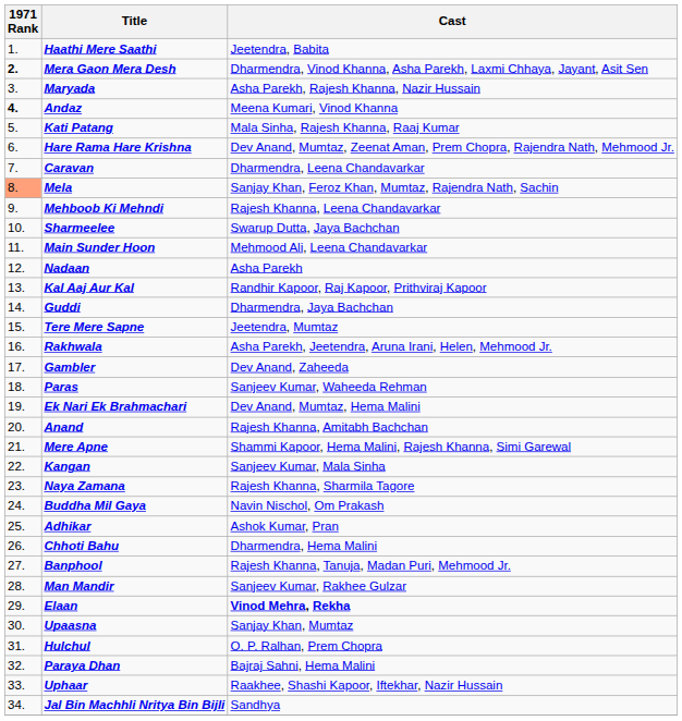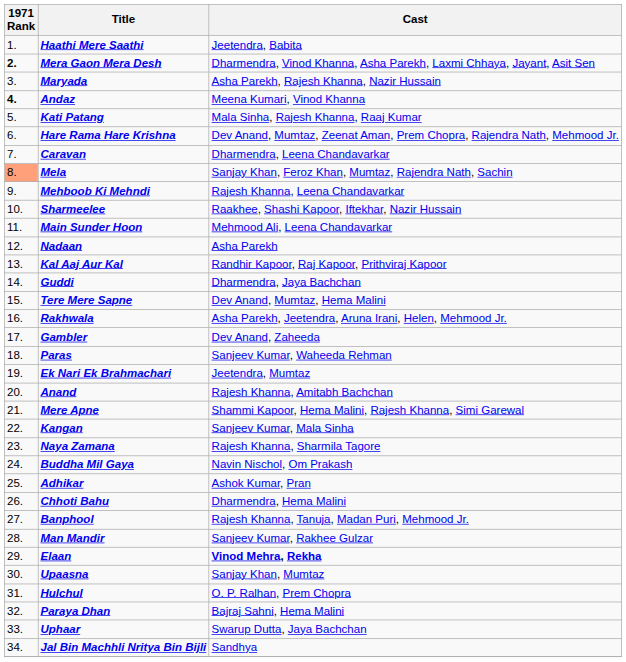 <table class="wikitable">
 <tr>
 <th>1971<br>Rank</th>
 <th>Title</th>
 <th>Cast</th>
 </tr>
 <tr>
 <td>1.</td>
 <td><strong><em><a href='#'>Haathi Mere Saathi</a></em></strong></td>
 <td><a href='#'>Jeetendra</a>, <a href='#'>Babita</a></td>
 </tr>
 <tr>
 <td><strong>2.</strong></td>
 <td><strong><em><a href='#'>Mera Gaon Mera Desh</a></em></strong></td>
 <td><a href='#'>Dharmendra</a>, <a href='#'>Vinod Khanna</a>, <a href='#'>Asha Parekh</a>, <a href='#'>Laxmi Chhaya</a>, <a href='#'>Jayant</a>, <a href='#'>Asit Sen</a></td>
 </tr>
 <tr>
 <td>3.</td>
 <td><strong><em><a href='#'>Maryada</a></em></strong></td>
 <td><a href='#'>Asha Parekh</a>, <a href='#'>Rajesh Khanna</a>, <a href='#'>Nazir Hussain</a></td>
 </tr>
 <tr>
 <td><strong>4.</strong></td>
 <td><strong><em><a href='#'>Andaz</a></em></strong></td>
 <td><a href='#'>Meena Kumari</a>, <a href='#'>Vinod Khanna</a></td>
 </tr>
 <tr>
 <td>5.</td>
 <td><strong><em><a href='#'>Kati Patang</a></em></strong></td>
 <td><a href='#'>Mala Sinha</a>, <a href='#'>Rajesh Khanna</a>, <a href='#'>Raaj Kumar</a></td>
 </tr>
 <tr>
 <td>6.</td>
 <td><strong><em><a href='#'>Hare Rama Hare Krishna</a></em></strong></td>
 <td><a href='#'>Dev Anand</a>, <a href='#'>Mumtaz</a>, <a href='#'>Zeenat Aman</a>, <a href='#'>Prem Chopra</a>, <a href='#'>Rajendra Nath</a>, <a href='#'>Mehmood Jr.</a></td>
 </tr>
 <tr>
 <td>7.</td>
 <td><strong><em><a href='#'>Caravan</a></em></strong></td>
 <td><a href='#'>Dharmendra</a>, <a href='#'>Leena Chandavarkar</a></td>
 </tr>
 <tr>
 <td style="background: lightsalmon;">8.</td>
 <td><strong><em><a href='#'>Mela</a></em></strong></td>
 <td><a href='#'>Sanjay Khan</a>, <a href='#'>Feroz Khan</a>, <a href='#'>Mumtaz</a>, <a href='#'>Rajendra Nath</a>, <a href='#'>Sachin</a></td>
 </tr>
 <tr>
 <td>9.</td>
 <td><strong><em><a href='#'>Mehboob Ki Mehndi</a></em></strong></td>
 <td><a href='#'>Rajesh Khanna</a>, <a href='#'>Leena Chandavarkar</a></td>
 </tr>
 <tr>
 <td>10.</td>
 <td><strong><em><a href='#'>Sharmeelee</a></em></strong></td>
-<td><a href='#'>Swarup Dutta</a>, <a href='#'>Jaya Bachchan</a></td>
+<td><a href='#'>Raakhee</a>, <a href='#'>Shashi Kapoor</a>, <a href='#'>Iftekhar</a>, <a href='#'>Nazir Hussain</a></td>
 </tr>
 <tr>
 <td>11.</td>
 <td><strong><em><a href='#'>Main Sunder Hoon</a></em></strong></td>
 <td><a href='#'>Mehmood Ali</a>, <a href='#'>Leena Chandavarkar</a></td>
 </tr>
 <tr>
 <td>12.</td>
 <td><strong><em><a href='#'>Nadaan</a></em></strong></td>
 <td><a href='#'>Asha Parekh</a></td>
 </tr>
 <tr>
 <td>13.</td>
 <td><strong><em><a href='#'>Kal Aaj Aur Kal</a></em></strong></td>
 <td><a href='#'>Randhir Kapoor</a>, <a href='#'>Raj Kapoor</a>, <a href='#'>Prithviraj Kapoor</a></td>
 </tr>
 <tr>
 <td>14.</td>
 <td><strong><em><a href='#'>Guddi</a></em></strong></td>
 <td><a href='#'>Dharmendra</a>, <a href='#'>Jaya Bachchan</a></td>
 </tr>
 <tr>
 <td>15.</td>
 <td><strong><em><a href='#'>Tere Mere Sapne</a></em></strong></td>
-<td><a href='#'>Jeetendra</a>, <a href='#'>Mumtaz</a></td>
+<td><a href='#'>Dev Anand</a>, <a href='#'>Mumtaz</a>, <a href='#'>Hema Malini</a></td>
 </tr>
 <tr>
 <td>16.</td>
 <td><strong><em><a href='#'>Rakhwala</a></em></strong></td>
 <td><a href='#'>Asha Parekh</a>, <a href='#'>Jeetendra</a>, <a href='#'>Aruna Irani</a>, <a href='#'>Helen</a>, <a href='#'>Mehmood Jr.</a></td>
 </tr>
 <tr>
 <td>17.</td>
 <td><strong><em><a href='#'>Gambler</a></em></strong></td>
 <td><a href='#'>Dev Anand</a>, <a href='#'>Zaheeda</a></td>
 </tr>
 <tr>
 <td>18.</td>
 <td><strong><em><a href='#'>Paras</a></em></strong></td>
 <td><a href='#'>Sanjeev Kumar</a>, <a href='#'>Waheeda Rehman</a></td>
 </tr>
 <tr>
 <td>19.</td>
 <td><strong><em><a href='#'>Ek Nari Ek Brahmachari</a></em></strong></td>
-<td><a href='#'>Dev Anand</a>, <a href='#'>Mumtaz</a>, <a href='#'>Hema Malini</a></td>
+<td><a href='#'>Jeetendra</a>, <a href='#'>Mumtaz</a></td>
 </tr>
 <tr>
 <td>20.</td>
 <td><a href='#'><strong><em>Anand</em></strong></a></td>
 <td><a href='#'>Rajesh Khanna</a>, <a href='#'>Amitabh Bachchan</a></td>
 </tr>
 <tr>
 <td>21.</td>
 <td><strong><em><a href='#'>Mere Apne</a></em></strong></td>
 <td><a href='#'>Shammi Kapoor</a>, <a href='#'>Hema Malini</a>, <a href='#'>Rajesh Khanna</a>, <a href='#'>Simi Garewal</a></td>
 </tr>
 <tr>
 <td>22.</td>
 <td><strong><em><a href='#'>Kangan</a></em></strong></td>
 <td><a href='#'>Sanjeev Kumar</a>, <a href='#'>Mala Sinha</a></td>
 </tr>
 <tr>
 <td>23.</td>
 <td><strong><em><a href='#'>Naya Zamana</a></em></strong></td>
 <td><a href='#'>Rajesh Khanna</a>, <a href='#'>Sharmila Tagore</a></td>
 </tr>
 <tr>
 <td>24.</td>
 <td><strong><em><a href='#'>Buddha Mil Gaya</a></em></strong></td>
 <td><a href='#'>Navin Nischol</a>, <a href='#'>Om Prakash</a></td>
 </tr>
 <tr>
 <td>25.</td>
 <td><strong><em><a href='#'>Adhikar</a></em></strong></td>
 <td><a href='#'>Ashok Kumar</a>, <a href='#'>Pran</a></td>
 </tr>
 <tr>
 <td>26.</td>
 <td><strong><em><a href='#'>Chhoti Bahu</a></em></strong></td>
 <td><a href='#'>Dharmendra</a>, <a href='#'>Hema Malini</a></td>
 </tr>
 <tr>
 <td>27.</td>
 <td><strong><em><a href='#'>Banphool</a></em></strong></td>
 <td><a href='#'>Rajesh Khanna</a>, <a href='#'>Tanuja</a>, <a href='#'>Madan Puri</a>, <a href='#'>Mehmood Jr.</a></td>
 </tr>
 <tr>
 <td>28.</td>
 <td><strong><em><a href='#'>Man Mandir</a></em></strong></td>
 <td><a href='#'>Sanjeev Kumar</a>, <a href='#'>Rakhee Gulzar</a></td>
 </tr>
 <tr>
 <td>29.</td>
 <td><strong><em><a href='#'>Elaan</a></em></strong></td>
 <td><strong><a href='#'>Vinod Mehra</a>, <a href='#'>Rekha</a></strong></td>
 </tr>
 <tr>
 <td>30.</td>
 <td><strong><em><a href='#'>Upaasna</a></em></strong></td>
 <td><a href='#'>Sanjay Khan</a>, <a href='#'>Mumtaz</a></td>
 </tr>
 <tr>
 <td>31.</td>
 <td><strong><em><a href='#'>Hulchul</a></em></strong></td>
 <td><a href='#'>O. P. Ralhan</a>, <a href='#'>Prem Chopra</a></td>
 </tr>
 <tr>
 <td>32.</td>
 <td><strong><em><a href='#'>Paraya Dhan</a></em></strong></td>
 <td><a href='#'>Bajraj Sahni</a>, <a href='#'>Hema Malini</a></td>
 </tr>
 <tr>
 <td>33.</td>
 <td><strong><em><a href='#'>Uphaar</a></em></strong></td>
-<td><a href='#'>Raakhee</a>, <a href='#'>Shashi Kapoor</a>, <a href='#'>Iftekhar</a>, <a href='#'>Nazir Hussain</a></td>
+<td><a href='#'>Swarup Dutta</a>, <a href='#'>Jaya Bachchan</a></td>
 </tr>
 <tr>
 <td>34.</td>
 <td><strong><em><a href='#'>Jal Bin Machhli Nritya Bin Bijli</a></em></strong></td>
 <td><a href='#'>Sandhya</a></td>
 </tr>
 <tr>
 </tr>
 </table>
